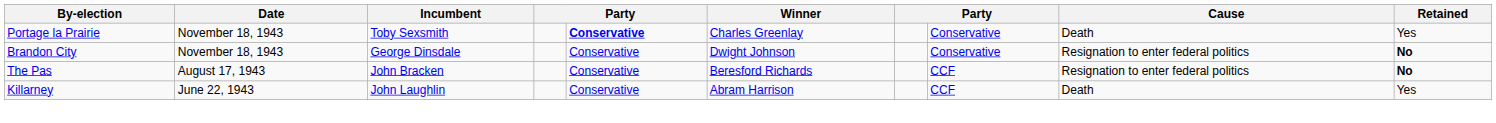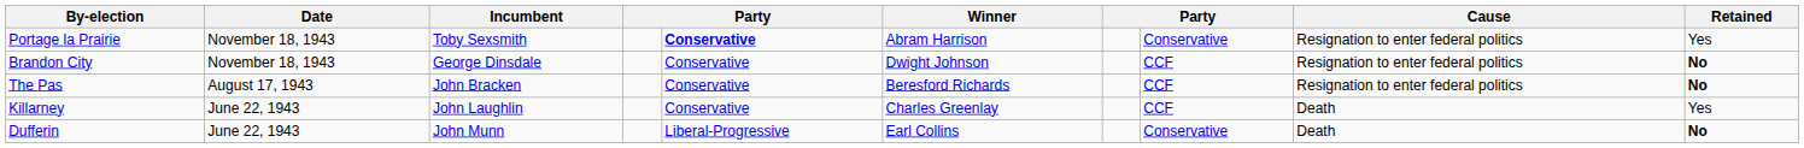 <table class="wikitable" style="width:100%">
 <tr>
 <th>By-election</th>
 <th>Date</th>
 <th>Incumbent</th>
 <th colspan="2">Party</th>
 <th>Winner</th>
 <th colspan="2">Party</th>
 <th>Cause</th>
 <th>Retained</th>
 </tr>
 <tr>
 <td><a href='#'>Portage la Prairie</a></td>
 <td>November 18, 1943</td>
 <td><a href='#'>Toby Sexsmith</a></td>
 <td>    </td>
 <td><strong><a href='#'>Conservative</a></strong></td>
-<td><a href='#'>Charles Greenlay</a></td>
+<td><a href='#'>Abram Harrison</a></td>
 <td>    </td>
 <td><a href='#'>Conservative</a></td>
-<td>Death</td>
+<td>Resignation to enter federal politics</td>
 <td>Yes</td>
 </tr>
 <tr>
 <td><a href='#'>Brandon City</a></td>
 <td>November 18, 1943</td>
 <td><a href='#'>George Dinsdale</a></td>
 <td>    </td>
 <td><a href='#'>Conservative</a></td>
 <td><a href='#'>Dwight Johnson</a></td>
 <td>    </td>
-<td><a href='#'>Conservative</a></td>
+<td><a href='#'>CCF</a></td>
 <td>Resignation to enter federal politics</td>
 <td><strong>No</strong></td>
 </tr>
 <tr>
 <td><a href='#'>The Pas</a></td>
 <td>August 17, 1943</td>
 <td><a href='#'>John Bracken</a></td>
 <td>    </td>
 <td><a href='#'>Conservative</a></td>
 <td><a href='#'>Beresford Richards</a></td>
 <td>    </td>
 <td><a href='#'>CCF</a></td>
 <td>Resignation to enter federal politics</td>
 <td><strong>No</strong></td>
 </tr>
 <tr>
 <td><a href='#'>Killarney</a></td>
 <td>June 22, 1943</td>
 <td><a href='#'>John Laughlin</a></td>
 <td>    </td>
 <td><a href='#'>Conservative</a></td>
-<td><a href='#'>Abram Harrison</a></td>
+<td><a href='#'>Charles Greenlay</a></td>
 <td>    </td>
 <td><a href='#'>CCF</a></td>
 <td>Death</td>
 <td>Yes</td>
 </tr>
+<tr>
+<td><a href='#'>Dufferin</a></td>
+<td>June 22, 1943</td>
+<td><a href='#'>John Munn</a></td>
+<td>    </td>
+<td><a href='#'>Liberal-Progressive</a></td>
+<td><a href='#'>Earl Collins</a></td>
+<td>    </td>
+<td><a href='#'>Conservative</a></td>
+<td>Death</td>
+<td><strong>No</strong></td>
+</tr>
 </table>
